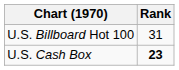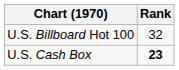 <table class="wikitable sortable">
 <tr>
 <th align="left">Chart (1970)</th>
 <th style="text-align:center;">Rank</th>
 </tr>
 <tr>
 <td>U.S. <em>Billboard</em> Hot 100</td>
-<td style="text-align:center;">31</td>
+<td style="text-align:center;">32</td>
 </tr>
 <tr>
 <td>U.S. <em>Cash Box</em></td>
 <td style="text-align:center;"><strong>23</strong></td>
 </tr>
 </table>
